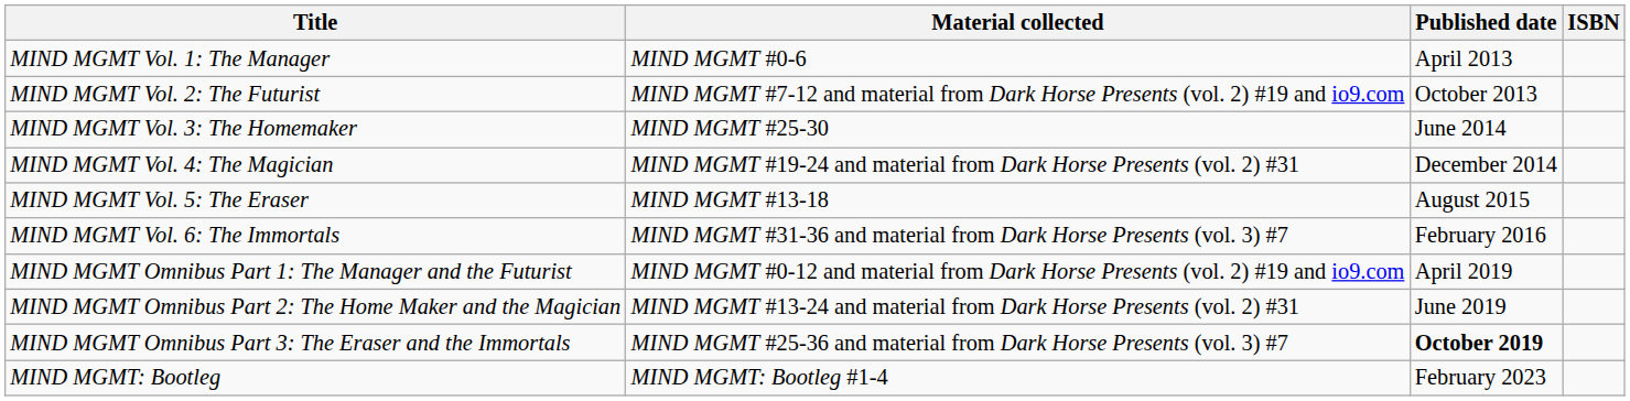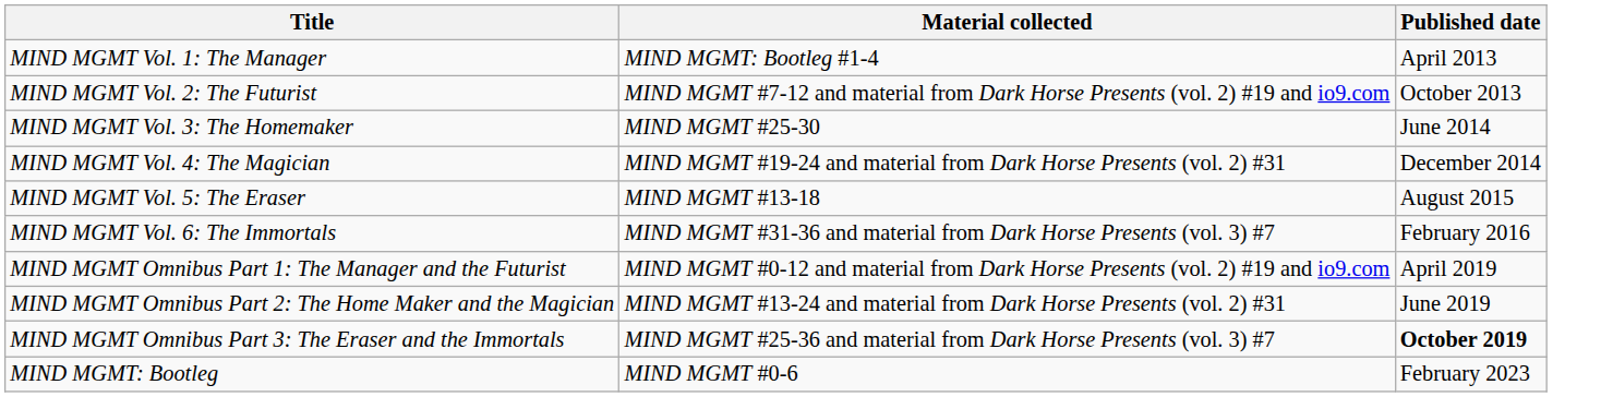 <table class="wikitable">
 <tr>
 <th>Title</th>
 <th>Material collected</th>
 <th>Published date</th>
-<th>ISBN</th>
 </tr>
 <tr>
 <td><em>MIND MGMT Vol. 1: The Manager</em></td>
-<td><em>MIND MGMT</em> #0-6</td>
+<td><em>MIND MGMT: Bootleg</em> #1-4</td>
 <td>April 2013</td>
-<td></td>
 </tr>
 <tr>
 <td><em>MIND MGMT Vol. 2: The Futurist</em></td>
 <td><em>MIND MGMT</em> #7-12 and material from <em>Dark Horse Presents</em> (vol. 2) #19 and <a href='#'>io9.com</a></td>
 <td>October 2013</td>
-<td></td>
 </tr>
 <tr>
 <td><em>MIND MGMT Vol. 3: The Homemaker</em></td>
 <td><em>MIND MGMT</em> #25-30</td>
 <td>June 2014</td>
-<td></td>
 </tr>
 <tr>
 <td><em>MIND MGMT Vol. 4: The Magician</em></td>
 <td><em>MIND MGMT</em> #19-24 and material from <em>Dark Horse Presents</em> (vol. 2) #31</td>
 <td>December 2014</td>
-<td></td>
 </tr>
 <tr>
 <td><em>MIND MGMT Vol. 5: The Eraser</em></td>
 <td><em>MIND MGMT</em> #13-18</td>
 <td>August 2015</td>
-<td></td>
 </tr>
 <tr>
 <td><em>MIND MGMT Vol. 6: The Immortals</em></td>
 <td><em>MIND MGMT</em> #31-36 and material from <em>Dark Horse Presents</em> (vol. 3) #7</td>
 <td>February 2016</td>
-<td></td>
 </tr>
 <tr>
 <td><em>MIND MGMT Omnibus Part 1: The Manager and the Futurist</em></td>
 <td><em>MIND MGMT</em> #0-12 and material from <em>Dark Horse Presents</em> (vol. 2) #19 and <a href='#'>io9.com</a></td>
 <td>April 2019</td>
-<td></td>
 </tr>
 <tr>
 <td><em>MIND MGMT Omnibus Part 2: The Home Maker and the Magician</em></td>
 <td><em>MIND MGMT</em> #13-24 and material from <em>Dark Horse Presents</em> (vol. 2) #31</td>
 <td>June 2019</td>
-<td></td>
 </tr>
 <tr>
 <td><em>MIND MGMT Omnibus Part 3: The Eraser and the Immortals</em></td>
 <td><em>MIND MGMT</em> #25-36 and material from <em>Dark Horse Presents</em> (vol. 3) #7</td>
 <td><strong>October 2019</strong></td>
-<td></td>
 </tr>
 <tr>
 <td><em>MIND MGMT: Bootleg</em></td>
-<td><em>MIND MGMT: Bootleg</em> #1-4</td>
+<td><em>MIND MGMT</em> #0-6</td>
 <td>February 2023</td>
-<td></td>
 </tr>
 </table>
